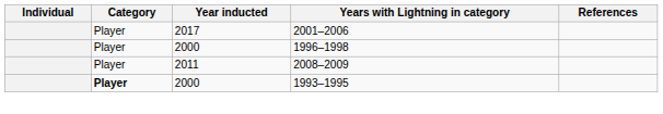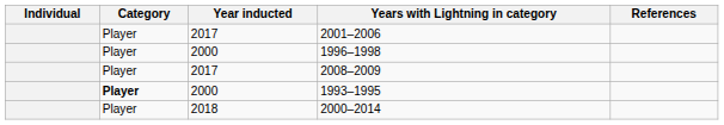 <table class="wikitable sortable" width="75%">
 <tr>
 <th scope="col">Individual</th>
 <th scope="col">Category</th>
 <th scope="col">Year inducted</th>
 <th scope="col">Years with Lightning in category</th>
 <th scope="col" class="unsortable">References</th>
 </tr>
 <tr>
 <th scope="row"><strong></strong></th>
 <td>Player</td>
 <td>2017</td>
 <td>2001–2006</td>
 <td></td>
 </tr>
 <tr>
 <th scope="row"></th>
 <td>Player</td>
 <td>2000</td>
 <td>1996–1998</td>
 <td></td>
 </tr>
 <tr>
 <th scope="row"></th>
 <td>Player</td>
-<td>2011</td>
+<td>2017</td>
 <td>2008–2009</td>
 <td></td>
 </tr>
 <tr>
 <th scope="row"></th>
 <td><strong>Player</strong></td>
 <td>2000</td>
 <td>1993–1995</td>
 <td></td>
 </tr>
+<tr>
+<th scope="row"><strong></strong></th>
+<td>Player</td>
+<td>2018</td>
+<td>2000–2014</td>
+<td></td>
+</tr>
 </table>
